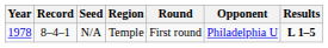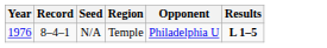 <table class="wikitable" border="1">
 <tr align="center">
 <th>Year</th>
 <th>Record</th>
 <th>Seed</th>
 <th>Region</th>
-<th>Round</th>
 <th>Opponent</th>
 <th>Results</th>
 </tr>
 <tr align="center">
-<td><a href='#'>1978</a></td>
+<td><a href='#'>1976</a></td>
 <td>8–4–1</td>
 <td>N/A</td>
 <td>Temple</td>
-<td>First round</td>
 <td><a href='#'>Philadelphia U</a></td>
 <td><strong>L 1–5</strong></td>
 </tr>
 </table>
